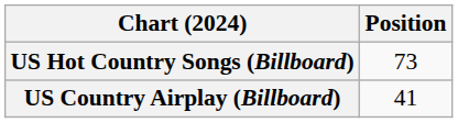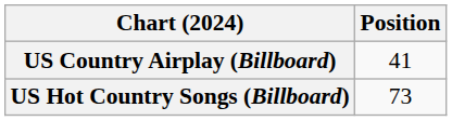 <table class="wikitable sortable plainrowheaders" style="text-align:center">
 <tr>
 <th scope="col">Chart (2024)</th>
 <th scope="col">Position</th>
 </tr>
 <tr>
+<th scope="row">US Country Airplay (<em>Billboard</em>)</th>
+<td>41</td>
+</tr>
+<tr>
 <th scope="row">US Hot Country Songs (<em>Billboard</em>)</th>
 <td>73</td>
 </tr>
-<tr>
-<th scope="row">US Country Airplay (<em>Billboard</em>)</th>
-<td>41</td>
-</tr>
 </table>
